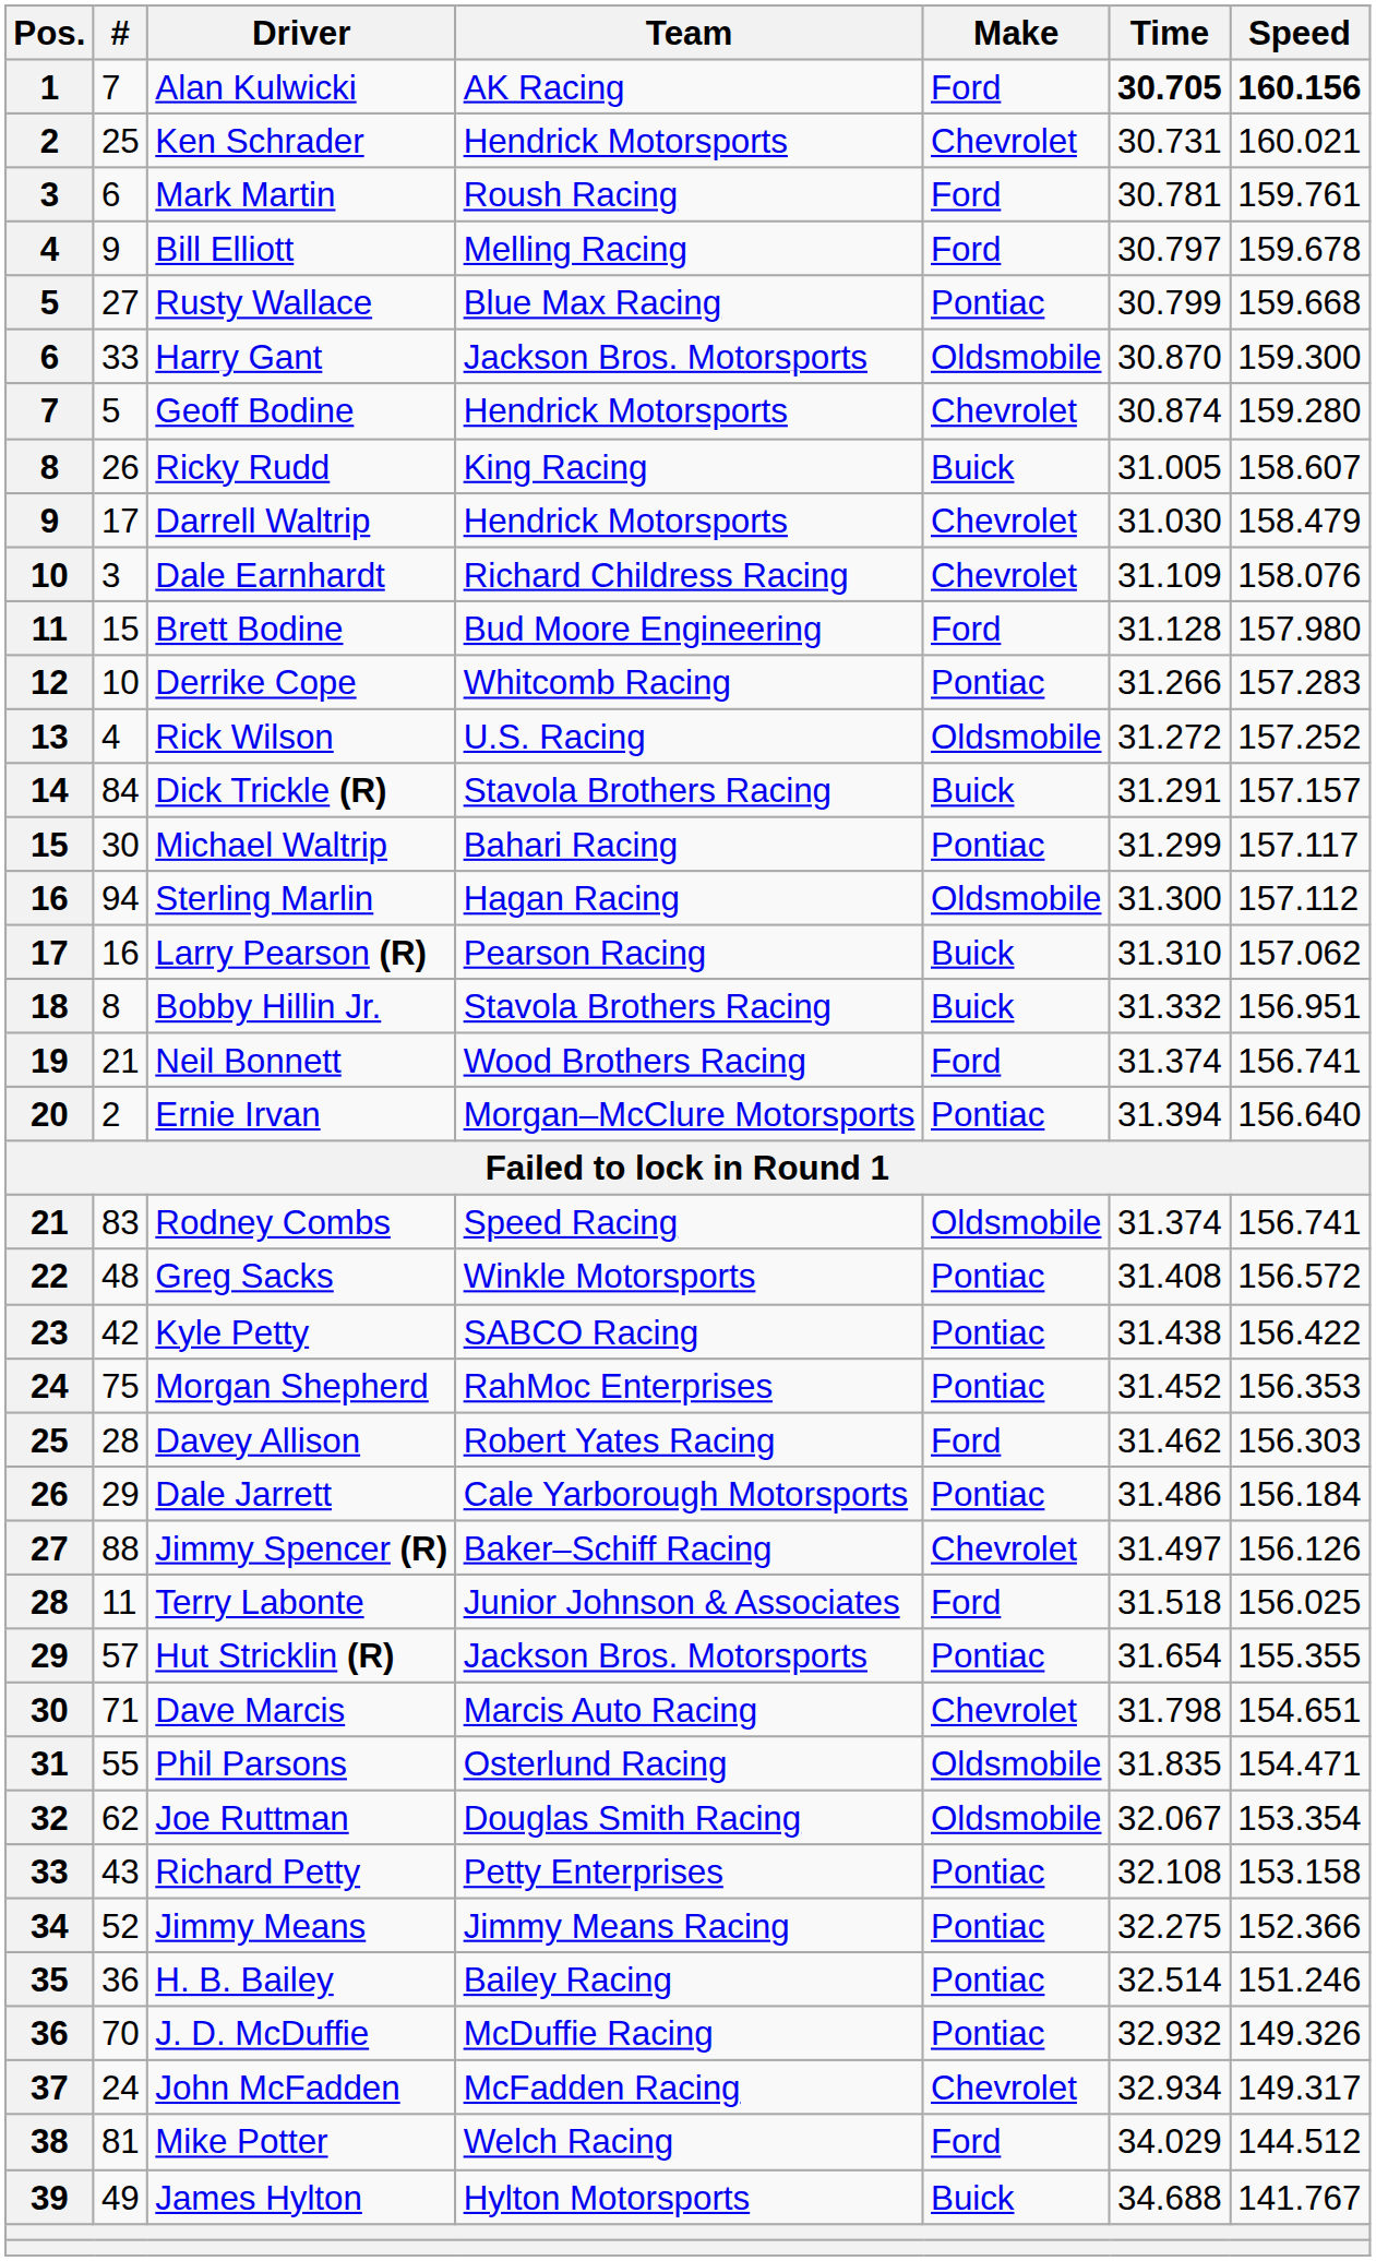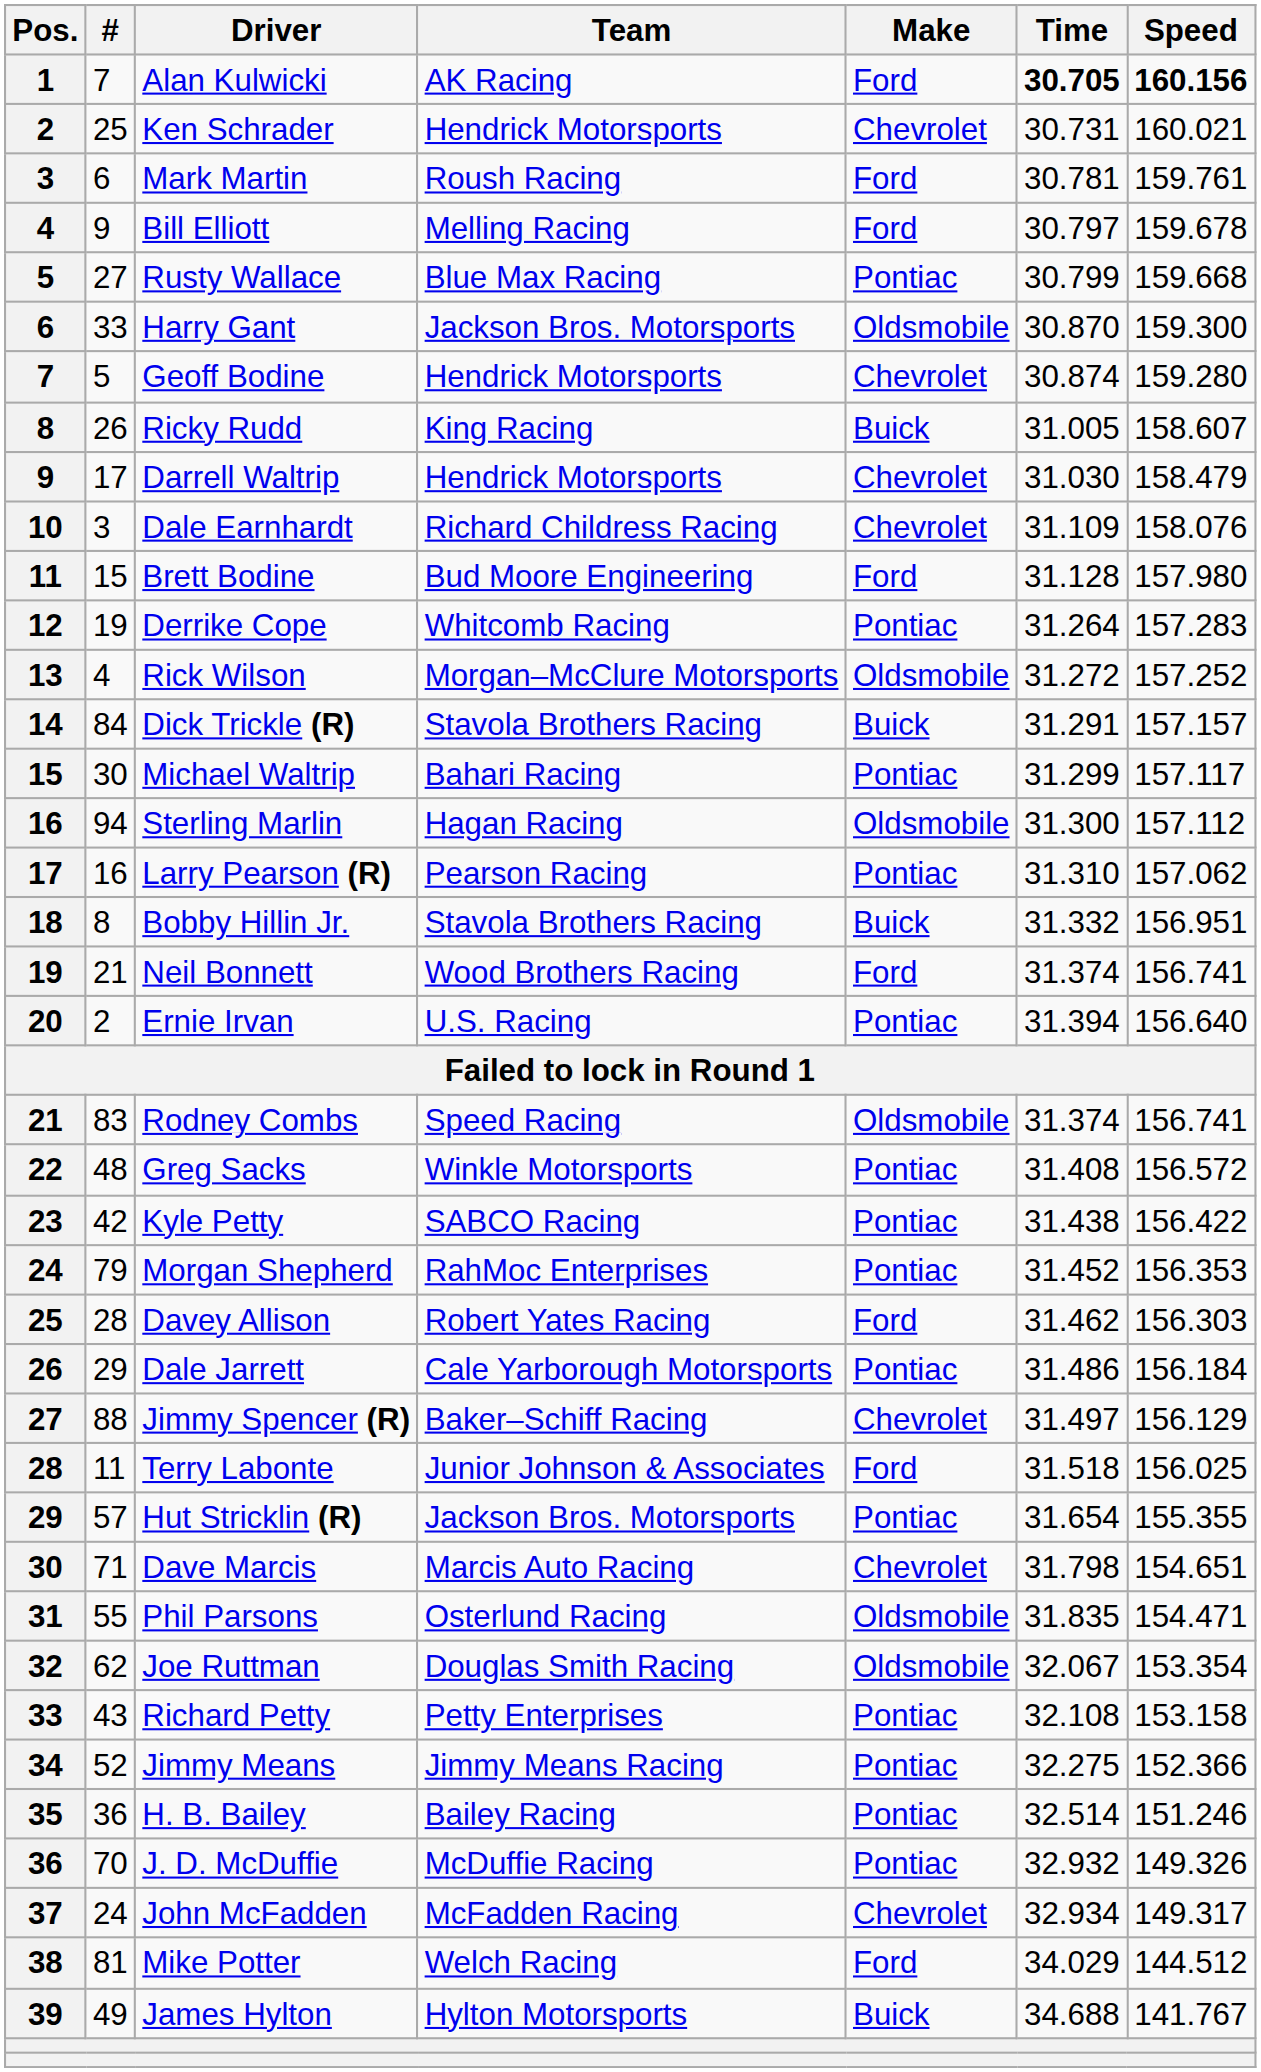 <table class="wikitable" style="font-size:95%">
 <tr>
 <th>Pos.</th>
 <th>#</th>
 <th>Driver</th>
 <th>Team</th>
 <th>Make</th>
 <th>Time</th>
 <th>Speed</th>
 </tr>
 <tr>
 <th>1</th>
 <td>7</td>
 <td><a href='#'>Alan Kulwicki</a></td>
 <td><a href='#'>AK Racing</a></td>
 <td><a href='#'>Ford</a></td>
 <td><strong>30.705</strong></td>
 <td><strong>160.156</strong></td>
 </tr>
 <tr>
 <th>2</th>
 <td>25</td>
 <td><a href='#'>Ken Schrader</a></td>
 <td><a href='#'>Hendrick Motorsports</a></td>
 <td><a href='#'>Chevrolet</a></td>
 <td>30.731</td>
 <td>160.021</td>
 </tr>
 <tr>
 <th>3</th>
 <td>6</td>
 <td><a href='#'>Mark Martin</a></td>
 <td><a href='#'>Roush Racing</a></td>
 <td><a href='#'>Ford</a></td>
 <td>30.781</td>
 <td>159.761</td>
 </tr>
 <tr>
 <th>4</th>
 <td>9</td>
 <td><a href='#'>Bill Elliott</a></td>
 <td><a href='#'>Melling Racing</a></td>
 <td><a href='#'>Ford</a></td>
 <td>30.797</td>
 <td>159.678</td>
 </tr>
 <tr>
 <th>5</th>
 <td>27</td>
 <td><a href='#'>Rusty Wallace</a></td>
 <td><a href='#'>Blue Max Racing</a></td>
 <td><a href='#'>Pontiac</a></td>
 <td>30.799</td>
 <td>159.668</td>
 </tr>
 <tr>
 <th>6</th>
 <td>33</td>
 <td><a href='#'>Harry Gant</a></td>
 <td><a href='#'>Jackson Bros. Motorsports</a></td>
 <td><a href='#'>Oldsmobile</a></td>
 <td>30.870</td>
 <td>159.300</td>
 </tr>
 <tr>
 <th>7</th>
 <td>5</td>
 <td><a href='#'>Geoff Bodine</a></td>
 <td><a href='#'>Hendrick Motorsports</a></td>
 <td><a href='#'>Chevrolet</a></td>
 <td>30.874</td>
 <td>159.280</td>
 </tr>
 <tr>
 <th>8</th>
 <td>26</td>
 <td><a href='#'>Ricky Rudd</a></td>
 <td><a href='#'>King Racing</a></td>
 <td><a href='#'>Buick</a></td>
 <td>31.005</td>
 <td>158.607</td>
 </tr>
 <tr>
 <th>9</th>
 <td>17</td>
 <td><a href='#'>Darrell Waltrip</a></td>
 <td><a href='#'>Hendrick Motorsports</a></td>
 <td><a href='#'>Chevrolet</a></td>
 <td>31.030</td>
 <td>158.479</td>
 </tr>
 <tr>
 <th>10</th>
 <td>3</td>
 <td><a href='#'>Dale Earnhardt</a></td>
 <td><a href='#'>Richard Childress Racing</a></td>
 <td><a href='#'>Chevrolet</a></td>
 <td>31.109</td>
 <td>158.076</td>
 </tr>
 <tr>
 <th>11</th>
 <td>15</td>
 <td><a href='#'>Brett Bodine</a></td>
 <td><a href='#'>Bud Moore Engineering</a></td>
 <td><a href='#'>Ford</a></td>
 <td>31.128</td>
 <td>157.980</td>
 </tr>
 <tr>
 <th>12</th>
-<td>10</td>
+<td>19</td>
 <td><a href='#'>Derrike Cope</a></td>
 <td><a href='#'>Whitcomb Racing</a></td>
 <td><a href='#'>Pontiac</a></td>
-<td>31.266</td>
+<td>31.264</td>
 <td>157.283</td>
 </tr>
 <tr>
 <th>13</th>
 <td>4</td>
 <td><a href='#'>Rick Wilson</a></td>
-<td><a href='#'>U.S. Racing</a></td>
+<td><a href='#'>Morgan–McClure Motorsports</a></td>
 <td><a href='#'>Oldsmobile</a></td>
 <td>31.272</td>
 <td>157.252</td>
 </tr>
 <tr>
 <th>14</th>
 <td>84</td>
 <td><a href='#'>Dick Trickle</a> <strong>(R)</strong></td>
 <td><a href='#'>Stavola Brothers Racing</a></td>
 <td><a href='#'>Buick</a></td>
 <td>31.291</td>
 <td>157.157</td>
 </tr>
 <tr>
 <th>15</th>
 <td>30</td>
 <td><a href='#'>Michael Waltrip</a></td>
 <td><a href='#'>Bahari Racing</a></td>
 <td><a href='#'>Pontiac</a></td>
 <td>31.299</td>
 <td>157.117</td>
 </tr>
 <tr>
 <th>16</th>
 <td>94</td>
 <td><a href='#'>Sterling Marlin</a></td>
 <td><a href='#'>Hagan Racing</a></td>
 <td><a href='#'>Oldsmobile</a></td>
 <td>31.300</td>
 <td>157.112</td>
 </tr>
 <tr>
 <th>17</th>
 <td>16</td>
 <td><a href='#'>Larry Pearson</a> <strong>(R)</strong></td>
 <td><a href='#'>Pearson Racing</a></td>
-<td><a href='#'>Buick</a></td>
+<td><a href='#'>Pontiac</a></td>
 <td>31.310</td>
 <td>157.062</td>
 </tr>
 <tr>
 <th>18</th>
 <td>8</td>
 <td><a href='#'>Bobby Hillin Jr.</a></td>
 <td><a href='#'>Stavola Brothers Racing</a></td>
 <td><a href='#'>Buick</a></td>
 <td>31.332</td>
 <td>156.951</td>
 </tr>
 <tr>
 <th>19</th>
 <td>21</td>
 <td><a href='#'>Neil Bonnett</a></td>
 <td><a href='#'>Wood Brothers Racing</a></td>
 <td><a href='#'>Ford</a></td>
 <td>31.374</td>
 <td>156.741</td>
 </tr>
 <tr>
 <th>20</th>
 <td>2</td>
 <td><a href='#'>Ernie Irvan</a></td>
-<td><a href='#'>Morgan–McClure Motorsports</a></td>
+<td><a href='#'>U.S. Racing</a></td>
 <td><a href='#'>Pontiac</a></td>
 <td>31.394</td>
 <td>156.640</td>
 </tr>
 <tr>
 <th colspan="7">Failed to lock in Round 1</th>
 </tr>
 <tr>
 <th>21</th>
 <td>83</td>
 <td><a href='#'>Rodney Combs</a></td>
 <td><a href='#'>Speed Racing</a></td>
 <td><a href='#'>Oldsmobile</a></td>
 <td>31.374</td>
 <td>156.741</td>
 </tr>
 <tr>
 <th>22</th>
 <td>48</td>
 <td><a href='#'>Greg Sacks</a></td>
 <td><a href='#'>Winkle Motorsports</a></td>
 <td><a href='#'>Pontiac</a></td>
 <td>31.408</td>
 <td>156.572</td>
 </tr>
 <tr>
 <th>23</th>
 <td>42</td>
 <td><a href='#'>Kyle Petty</a></td>
 <td><a href='#'>SABCO Racing</a></td>
 <td><a href='#'>Pontiac</a></td>
 <td>31.438</td>
 <td>156.422</td>
 </tr>
 <tr>
 <th>24</th>
-<td>75</td>
+<td>79</td>
 <td><a href='#'>Morgan Shepherd</a></td>
 <td><a href='#'>RahMoc Enterprises</a></td>
 <td><a href='#'>Pontiac</a></td>
 <td>31.452</td>
 <td>156.353</td>
 </tr>
 <tr>
 <th>25</th>
 <td>28</td>
 <td><a href='#'>Davey Allison</a></td>
 <td><a href='#'>Robert Yates Racing</a></td>
 <td><a href='#'>Ford</a></td>
 <td>31.462</td>
 <td>156.303</td>
 </tr>
 <tr>
 <th>26</th>
 <td>29</td>
 <td><a href='#'>Dale Jarrett</a></td>
 <td><a href='#'>Cale Yarborough Motorsports</a></td>
 <td><a href='#'>Pontiac</a></td>
 <td>31.486</td>
 <td>156.184</td>
 </tr>
 <tr>
 <th>27</th>
 <td>88</td>
 <td><a href='#'>Jimmy Spencer</a> <strong>(R)</strong></td>
 <td><a href='#'>Baker–Schiff Racing</a></td>
 <td><a href='#'>Chevrolet</a></td>
 <td>31.497</td>
-<td>156.126</td>
+<td>156.129</td>
 </tr>
 <tr>
 <th>28</th>
 <td>11</td>
 <td><a href='#'>Terry Labonte</a></td>
 <td><a href='#'>Junior Johnson & Associates</a></td>
 <td><a href='#'>Ford</a></td>
 <td>31.518</td>
 <td>156.025</td>
 </tr>
 <tr>
 <th>29</th>
 <td>57</td>
 <td><a href='#'>Hut Stricklin</a> <strong>(R)</strong></td>
 <td><a href='#'>Jackson Bros. Motorsports</a></td>
 <td><a href='#'>Pontiac</a></td>
 <td>31.654</td>
 <td>155.355</td>
 </tr>
 <tr>
 <th>30</th>
 <td>71</td>
 <td><a href='#'>Dave Marcis</a></td>
 <td><a href='#'>Marcis Auto Racing</a></td>
 <td><a href='#'>Chevrolet</a></td>
 <td>31.798</td>
 <td>154.651</td>
 </tr>
 <tr>
 <th>31</th>
 <td>55</td>
 <td><a href='#'>Phil Parsons</a></td>
 <td><a href='#'>Osterlund Racing</a></td>
 <td><a href='#'>Oldsmobile</a></td>
 <td>31.835</td>
 <td>154.471</td>
 </tr>
 <tr>
 <th>32</th>
 <td>62</td>
 <td><a href='#'>Joe Ruttman</a></td>
 <td><a href='#'>Douglas Smith Racing</a></td>
 <td><a href='#'>Oldsmobile</a></td>
 <td>32.067</td>
 <td>153.354</td>
 </tr>
 <tr>
 <th>33</th>
 <td>43</td>
 <td><a href='#'>Richard Petty</a></td>
 <td><a href='#'>Petty Enterprises</a></td>
 <td><a href='#'>Pontiac</a></td>
 <td>32.108</td>
 <td>153.158</td>
 </tr>
 <tr>
 <th>34</th>
 <td>52</td>
 <td><a href='#'>Jimmy Means</a></td>
 <td><a href='#'>Jimmy Means Racing</a></td>
 <td><a href='#'>Pontiac</a></td>
 <td>32.275</td>
 <td>152.366</td>
 </tr>
 <tr>
 <th>35</th>
 <td>36</td>
 <td><a href='#'>H. B. Bailey</a></td>
 <td><a href='#'>Bailey Racing</a></td>
 <td><a href='#'>Pontiac</a></td>
 <td>32.514</td>
 <td>151.246</td>
 </tr>
 <tr>
 <th>36</th>
 <td>70</td>
 <td><a href='#'>J. D. McDuffie</a></td>
 <td><a href='#'>McDuffie Racing</a></td>
 <td><a href='#'>Pontiac</a></td>
 <td>32.932</td>
 <td>149.326</td>
 </tr>
 <tr>
 <th>37</th>
 <td>24</td>
 <td><a href='#'>John McFadden</a></td>
 <td><a href='#'>McFadden Racing</a></td>
 <td><a href='#'>Chevrolet</a></td>
 <td>32.934</td>
 <td>149.317</td>
 </tr>
 <tr>
 <th>38</th>
 <td>81</td>
 <td><a href='#'>Mike Potter</a></td>
 <td><a href='#'>Welch Racing</a></td>
 <td><a href='#'>Ford</a></td>
 <td>34.029</td>
 <td>144.512</td>
 </tr>
 <tr>
 <th>39</th>
 <td>49</td>
 <td><a href='#'>James Hylton</a></td>
 <td><a href='#'>Hylton Motorsports</a></td>
 <td><a href='#'>Buick</a></td>
 <td>34.688</td>
 <td>141.767</td>
 </tr>
 <tr>
 <th colspan="7"></th>
 </tr>
 <tr>
 <th colspan="7"></th>
 </tr>
 </table>
